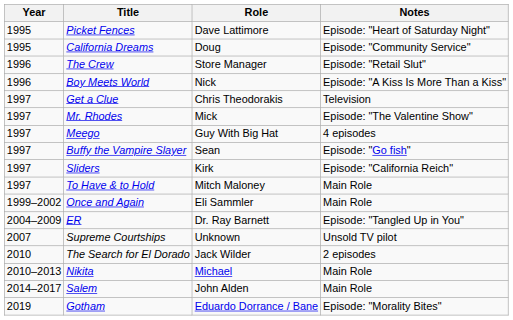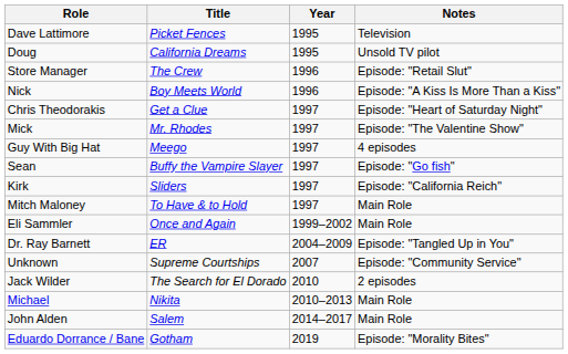 <table class="wikitable sortable">
 <tr>
+<th>Role</th>
+<th>Title</th>
 <th>Year</th>
-<th>Title</th>
-<th>Role</th>
 <th class="unsortable">Notes</th>
 </tr>
 <tr>
+<td>Dave Lattimore</td>
+<td><em><a href='#'>Picket Fences</a></em></td>
 <td>1995</td>
-<td><em><a href='#'>Picket Fences</a></em></td>
-<td>Dave Lattimore</td>
+<td>Television</td>
+</tr>
+<tr>
+<td>Doug</td>
+<td><em><a href='#'>California Dreams</a></em></td>
+<td>1995</td>
+<td>Unsold TV pilot</td>
+</tr>
+<tr>
+<td>Store Manager</td>
+<td><em><a href='#'>The Crew</a></em></td>
+<td>1996</td>
+<td>Episode: "Retail Slut"</td>
+</tr>
+<tr>
+<td>Nick</td>
+<td><em><a href='#'>Boy Meets World</a></em></td>
+<td>1996</td>
+<td>Episode: "A Kiss Is More Than a Kiss"</td>
+</tr>
+<tr>
+<td>Chris Theodorakis</td>
+<td><em><a href='#'>Get a Clue</a></em></td>
+<td>1997</td>
 <td>Episode: "Heart of Saturday Night"</td>
 </tr>
 <tr>
-<td>1995</td>
-<td><em><a href='#'>California Dreams</a></em></td>
-<td>Doug</td>
+<td>Mick</td>
+<td><em><a href='#'>Mr. Rhodes</a></em></td>
+<td>1997</td>
+<td>Episode: "The Valentine Show"</td>
+</tr>
+<tr>
+<td>Guy With Big Hat</td>
+<td><em><a href='#'>Meego</a></em></td>
+<td>1997</td>
+<td>4 episodes</td>
+</tr>
+<tr>
+<td>Sean</td>
+<td><em><a href='#'>Buffy the Vampire Slayer</a></em></td>
+<td>1997</td>
+<td>Episode: "<a href='#'>Go fish</a>"</td>
+</tr>
+<tr>
+<td>Kirk</td>
+<td><em><a href='#'>Sliders</a></em></td>
+<td>1997</td>
+<td>Episode: "California Reich"</td>
+</tr>
+<tr>
+<td>Mitch Maloney</td>
+<td><em><a href='#'>To Have & to Hold</a></em></td>
+<td>1997</td>
+<td>Main Role</td>
+</tr>
+<tr>
+<td>Eli Sammler</td>
+<td><em><a href='#'>Once and Again</a></em></td>
+<td>1999–2002</td>
+<td>Main Role</td>
+</tr>
+<tr>
+<td>Dr. Ray Barnett</td>
+<td><em><a href='#'>ER</a></em></td>
+<td>2004–2009</td>
+<td>Episode: "Tangled Up in You"</td>
+</tr>
+<tr>
+<td>Unknown</td>
+<td><em>Supreme Courtships</em></td>
+<td>2007</td>
 <td>Episode: "Community Service"</td>
 </tr>
 <tr>
-<td>1996</td>
-<td><em><a href='#'>The Crew</a></em></td>
-<td>Store Manager</td>
-<td>Episode: "Retail Slut"</td>
+<td>Jack Wilder</td>
+<td><em>The Search for El Dorado</em></td>
+<td>2010</td>
+<td>2 episodes</td>
 </tr>
 <tr>
-<td>1996</td>
-<td><em><a href='#'>Boy Meets World</a></em></td>
-<td>Nick</td>
-<td>Episode: "A Kiss Is More Than a Kiss"</td>
-</tr>
-<tr>
-<td>1997</td>
-<td><em><a href='#'>Get a Clue</a></em></td>
-<td>Chris Theodorakis</td>
-<td>Television</td>
-</tr>
-<tr>
-<td>1997</td>
-<td><em><a href='#'>Mr. Rhodes</a></em></td>
-<td>Mick</td>
-<td>Episode: "The Valentine Show"</td>
-</tr>
-<tr>
-<td>1997</td>
-<td><em><a href='#'>Meego</a></em></td>
-<td>Guy With Big Hat</td>
-<td>4 episodes</td>
-</tr>
-<tr>
-<td>1997</td>
-<td><em><a href='#'>Buffy the Vampire Slayer</a></em></td>
-<td>Sean</td>
-<td>Episode: "<a href='#'>Go fish</a>"</td>
-</tr>
-<tr>
-<td>1997</td>
-<td><em><a href='#'>Sliders</a></em></td>
-<td>Kirk</td>
-<td>Episode: "California Reich"</td>
-</tr>
-<tr>
-<td>1997</td>
-<td><em><a href='#'>To Have & to Hold</a></em></td>
-<td>Mitch Maloney</td>
+<td><a href='#'>Michael</a></td>
+<td><em><a href='#'>Nikita</a></em></td>
+<td>2010–2013</td>
 <td>Main Role</td>
 </tr>
 <tr>
-<td>1999–2002</td>
-<td><em><a href='#'>Once and Again</a></em></td>
-<td>Eli Sammler</td>
+<td>John Alden</td>
+<td><em><a href='#'>Salem</a></em></td>
+<td>2014–2017</td>
 <td>Main Role</td>
 </tr>
 <tr>
-<td>2004–2009</td>
-<td><em><a href='#'>ER</a></em></td>
-<td>Dr. Ray Barnett</td>
-<td>Episode: "Tangled Up in You"</td>
-</tr>
-<tr>
-<td>2007</td>
-<td><em>Supreme Courtships</em></td>
-<td>Unknown</td>
-<td>Unsold TV pilot</td>
-</tr>
-<tr>
-<td>2010</td>
-<td><em>The Search for El Dorado</em></td>
-<td>Jack Wilder</td>
-<td>2 episodes</td>
-</tr>
-<tr>
-<td>2010–2013</td>
-<td><em><a href='#'>Nikita</a></em></td>
-<td><a href='#'>Michael</a></td>
-<td>Main Role</td>
-</tr>
-<tr>
-<td>2014–2017</td>
-<td><em><a href='#'>Salem</a></em></td>
-<td>John Alden</td>
-<td>Main Role</td>
-</tr>
-<tr>
+<td><a href='#'>Eduardo Dorrance / Bane</a></td>
+<td><a href='#'><em>Gotham</em></a></td>
 <td>2019</td>
-<td><a href='#'><em>Gotham</em></a></td>
-<td><a href='#'>Eduardo Dorrance / Bane</a></td>
 <td>Episode: "Morality Bites"</td>
 </tr>
 </table>
